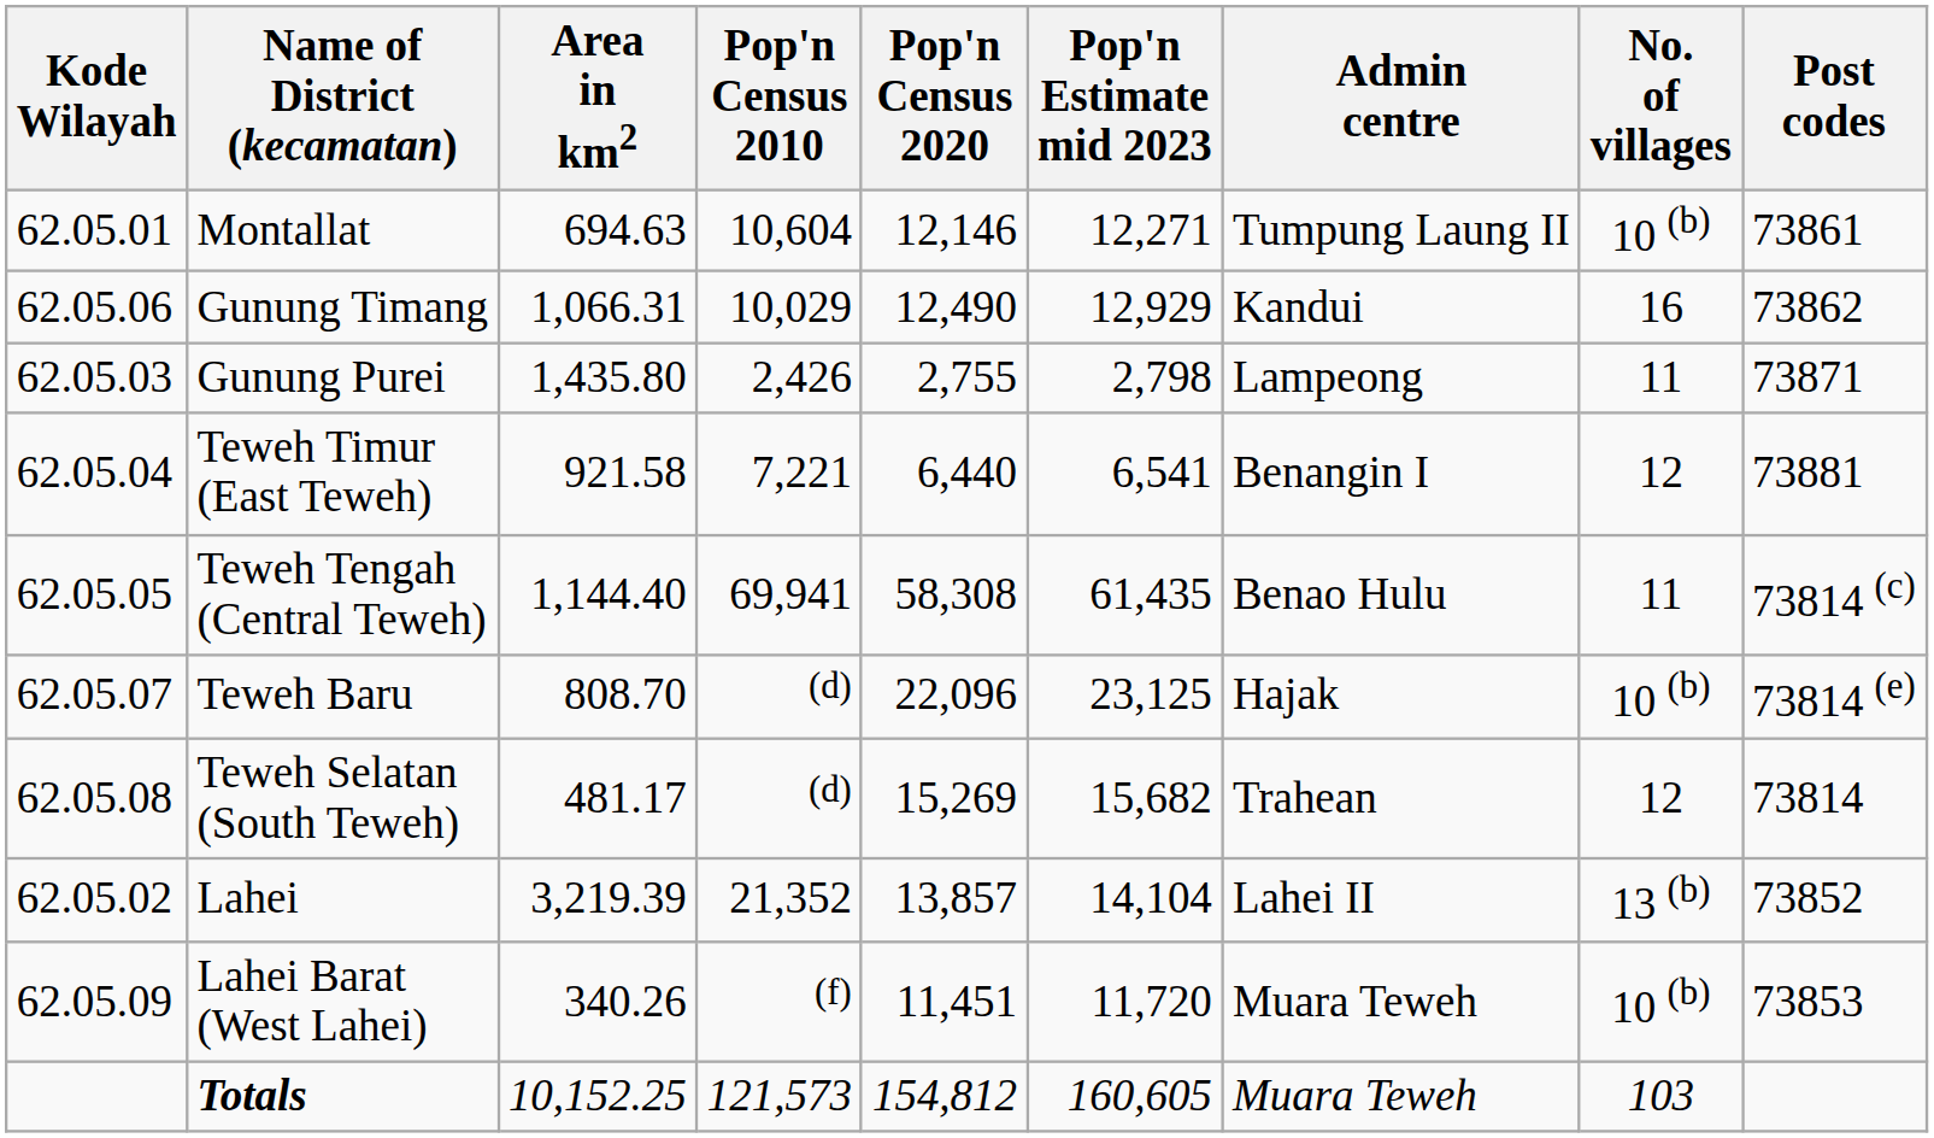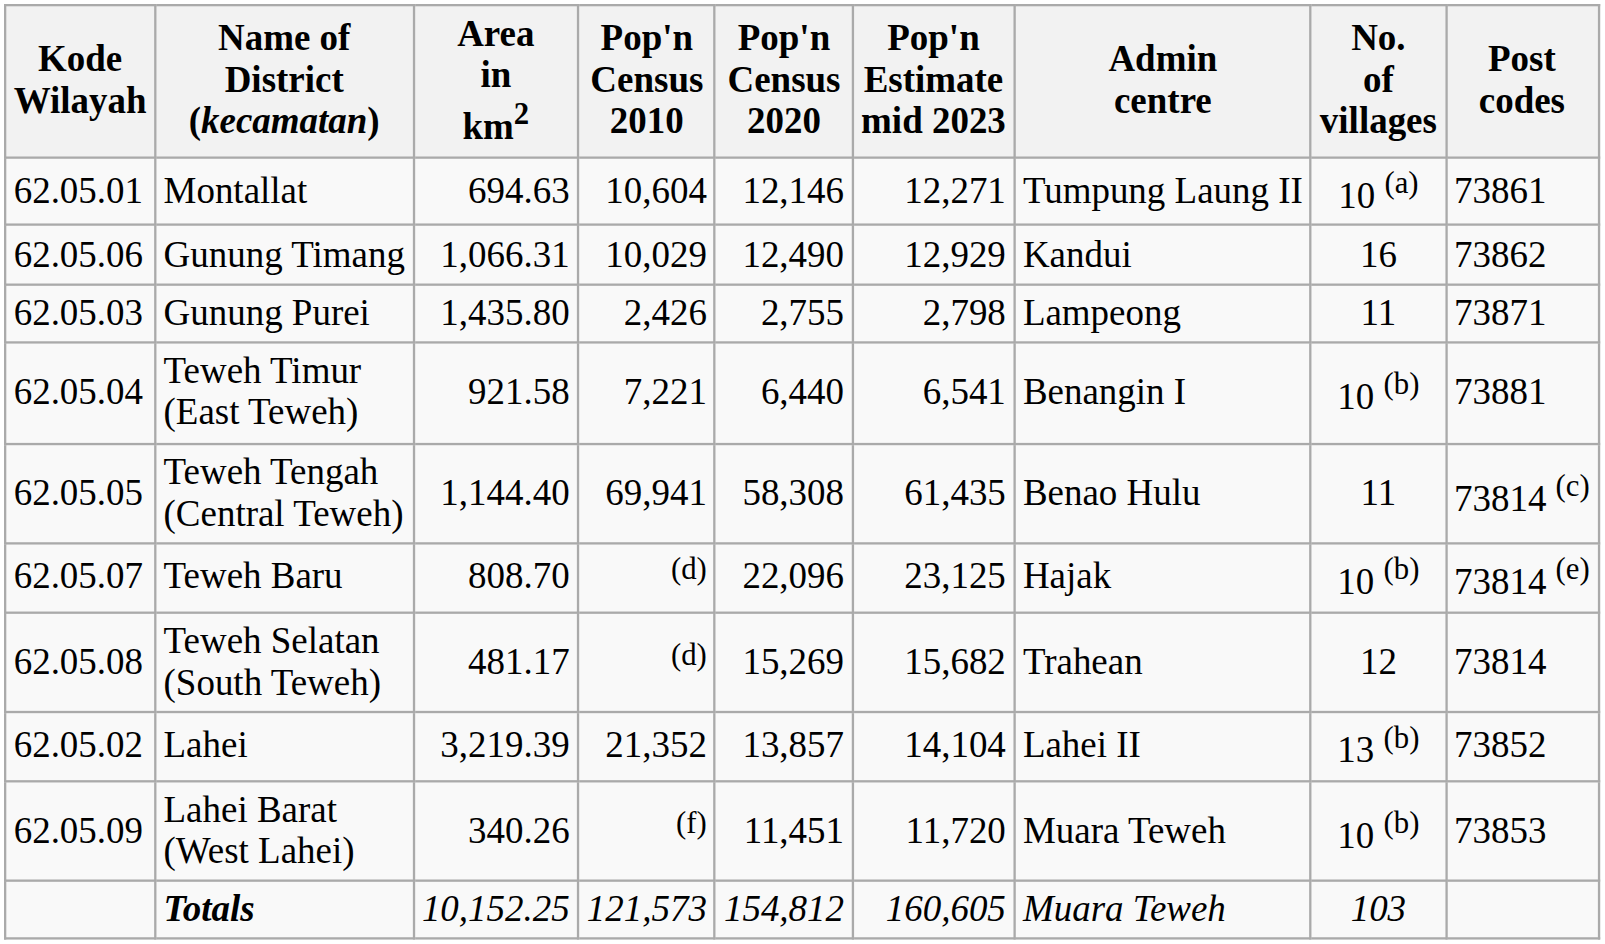 <table class="sortable wikitable">
 <tr>
 <th>Kode <br>Wilayah</th>
 <th>Name of<br>District<br>(<em>kecamatan</em>)</th>
 <th>Area <br> in<br>km<sup>2</sup></th>
 <th>Pop'n<br>Census<br>2010</th>
 <th>Pop'n<br>Census<br>2020</th>
 <th>Pop'n<br>Estimate<br>mid 2023</th>
 <th>Admin<br>centre</th>
 <th>No.<br> of<br>villages</th>
 <th>Post<br>codes</th>
 </tr>
 <tr>
 <td>62.05.01</td>
 <td>Montallat</td>
 <td align="right">694.63</td>
 <td align="right">10,604</td>
 <td align="right">12,146</td>
 <td align="right">12,271</td>
 <td>Tumpung Laung II</td>
-<td align="center">10 <sup>(b)</sup></td>
+<td align="center">10 <sup>(a)</sup></td>
 <td>73861</td>
 </tr>
 <tr>
 <td>62.05.06</td>
 <td>Gunung Timang</td>
 <td align="right">1,066.31</td>
 <td align="right">10,029</td>
 <td align="right">12,490</td>
 <td align="right">12,929</td>
 <td>Kandui</td>
 <td align="center">16</td>
 <td>73862</td>
 </tr>
 <tr>
 <td>62.05.03</td>
 <td>Gunung Purei</td>
 <td align="right">1,435.80</td>
 <td align="right">2,426</td>
 <td align="right">2,755</td>
 <td align="right">2,798</td>
 <td>Lampeong</td>
 <td align="center">11</td>
 <td>73871</td>
 </tr>
 <tr>
 <td>62.05.04</td>
 <td>Teweh Timur <br>(East Teweh)</td>
 <td align="right">921.58</td>
 <td align="right">7,221</td>
 <td align="right">6,440</td>
 <td align="right">6,541</td>
 <td>Benangin I</td>
-<td align="center">12</td>
+<td align="center">10 <sup>(b)</sup></td>
 <td>73881</td>
 </tr>
 <tr>
 <td>62.05.05</td>
 <td>Teweh Tengah <br>(Central Teweh)</td>
 <td align="right">1,144.40</td>
 <td align="right">69,941</td>
 <td align="right">58,308</td>
 <td align="right">61,435</td>
 <td>Benao Hulu</td>
 <td align="center">11</td>
 <td>73814 <sup>(c)</sup></td>
 </tr>
 <tr>
 <td>62.05.07</td>
 <td>Teweh Baru</td>
 <td align="right">808.70</td>
 <td align="right"><sup>(d)</sup></td>
 <td align="right">22,096</td>
 <td align="right">23,125</td>
 <td>Hajak</td>
 <td align="center">10 <sup>(b)</sup></td>
 <td>73814 <sup>(e)</sup></td>
 </tr>
 <tr>
 <td>62.05.08</td>
 <td>Teweh Selatan <br>(South Teweh)</td>
 <td align="right">481.17</td>
 <td align="right"><sup>(d)</sup></td>
 <td align="right">15,269</td>
 <td align="right">15,682</td>
 <td>Trahean</td>
 <td align="center">12</td>
 <td>73814</td>
 </tr>
 <tr>
 <td>62.05.02</td>
 <td>Lahei</td>
 <td align="right">3,219.39</td>
 <td align="right">21,352</td>
 <td align="right">13,857</td>
 <td align="right">14,104</td>
 <td>Lahei II</td>
 <td align="center">13 <sup>(b)</sup></td>
 <td>73852</td>
 </tr>
 <tr>
 <td>62.05.09</td>
 <td>Lahei Barat <br>(West Lahei)</td>
 <td align="right">340.26</td>
 <td align="right"><sup>(f)</sup></td>
 <td align="right">11,451</td>
 <td align="right">11,720</td>
 <td>Muara Teweh</td>
 <td align="center">10 <sup>(b)</sup></td>
 <td>73853</td>
 </tr>
 <tr>
 <td></td>
 <td><strong><em>Totals</em></strong></td>
 <td align="right"><em>10,152.25</em></td>
 <td align="right"><em>121,573</em></td>
 <td align="right"><em>154,812</em></td>
 <td align="right"><em>160,605</em></td>
 <td><em>Muara Teweh</em></td>
 <td align="center"><em>103</em></td>
 <td></td>
 </tr>
 </table>
